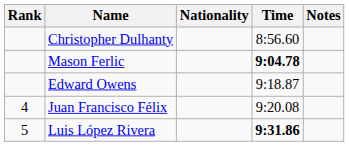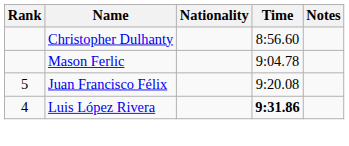 <table class="wikitable sortable" style="text-align:center">
 <tr>
 <th>Rank</th>
 <th>Name</th>
 <th>Nationality</th>
 <th>Time</th>
 <th>Notes</th>
 </tr>
 <tr>
 <td></td>
 <td align=left><a href='#'>Christopher Dulhanty</a></td>
 <td align=left></td>
 <td>8:56.60</td>
 <td></td>
 </tr>
 <tr>
 <td></td>
 <td align=left><a href='#'>Mason Ferlic</a></td>
 <td align=left></td>
-<td><strong>9:04.78</strong></td>
+<td>9:04.78</td>
 <td></td>
 </tr>
 <tr>
-<td></td>
-<td align=left><a href='#'>Edward Owens</a></td>
-<td align=left></td>
-<td>9:18.87</td>
-<td></td>
-</tr>
-<tr>
-<td>4</td>
+<td>5</td>
 <td align=left><a href='#'>Juan Francisco Félix</a></td>
 <td align=left></td>
 <td>9:20.08</td>
 <td></td>
 </tr>
 <tr>
-<td>5</td>
+<td>4</td>
 <td align=left><a href='#'>Luis López Rivera</a></td>
 <td align=left></td>
 <td><strong>9:31.86</strong></td>
 <td></td>
 </tr>
 </table>
